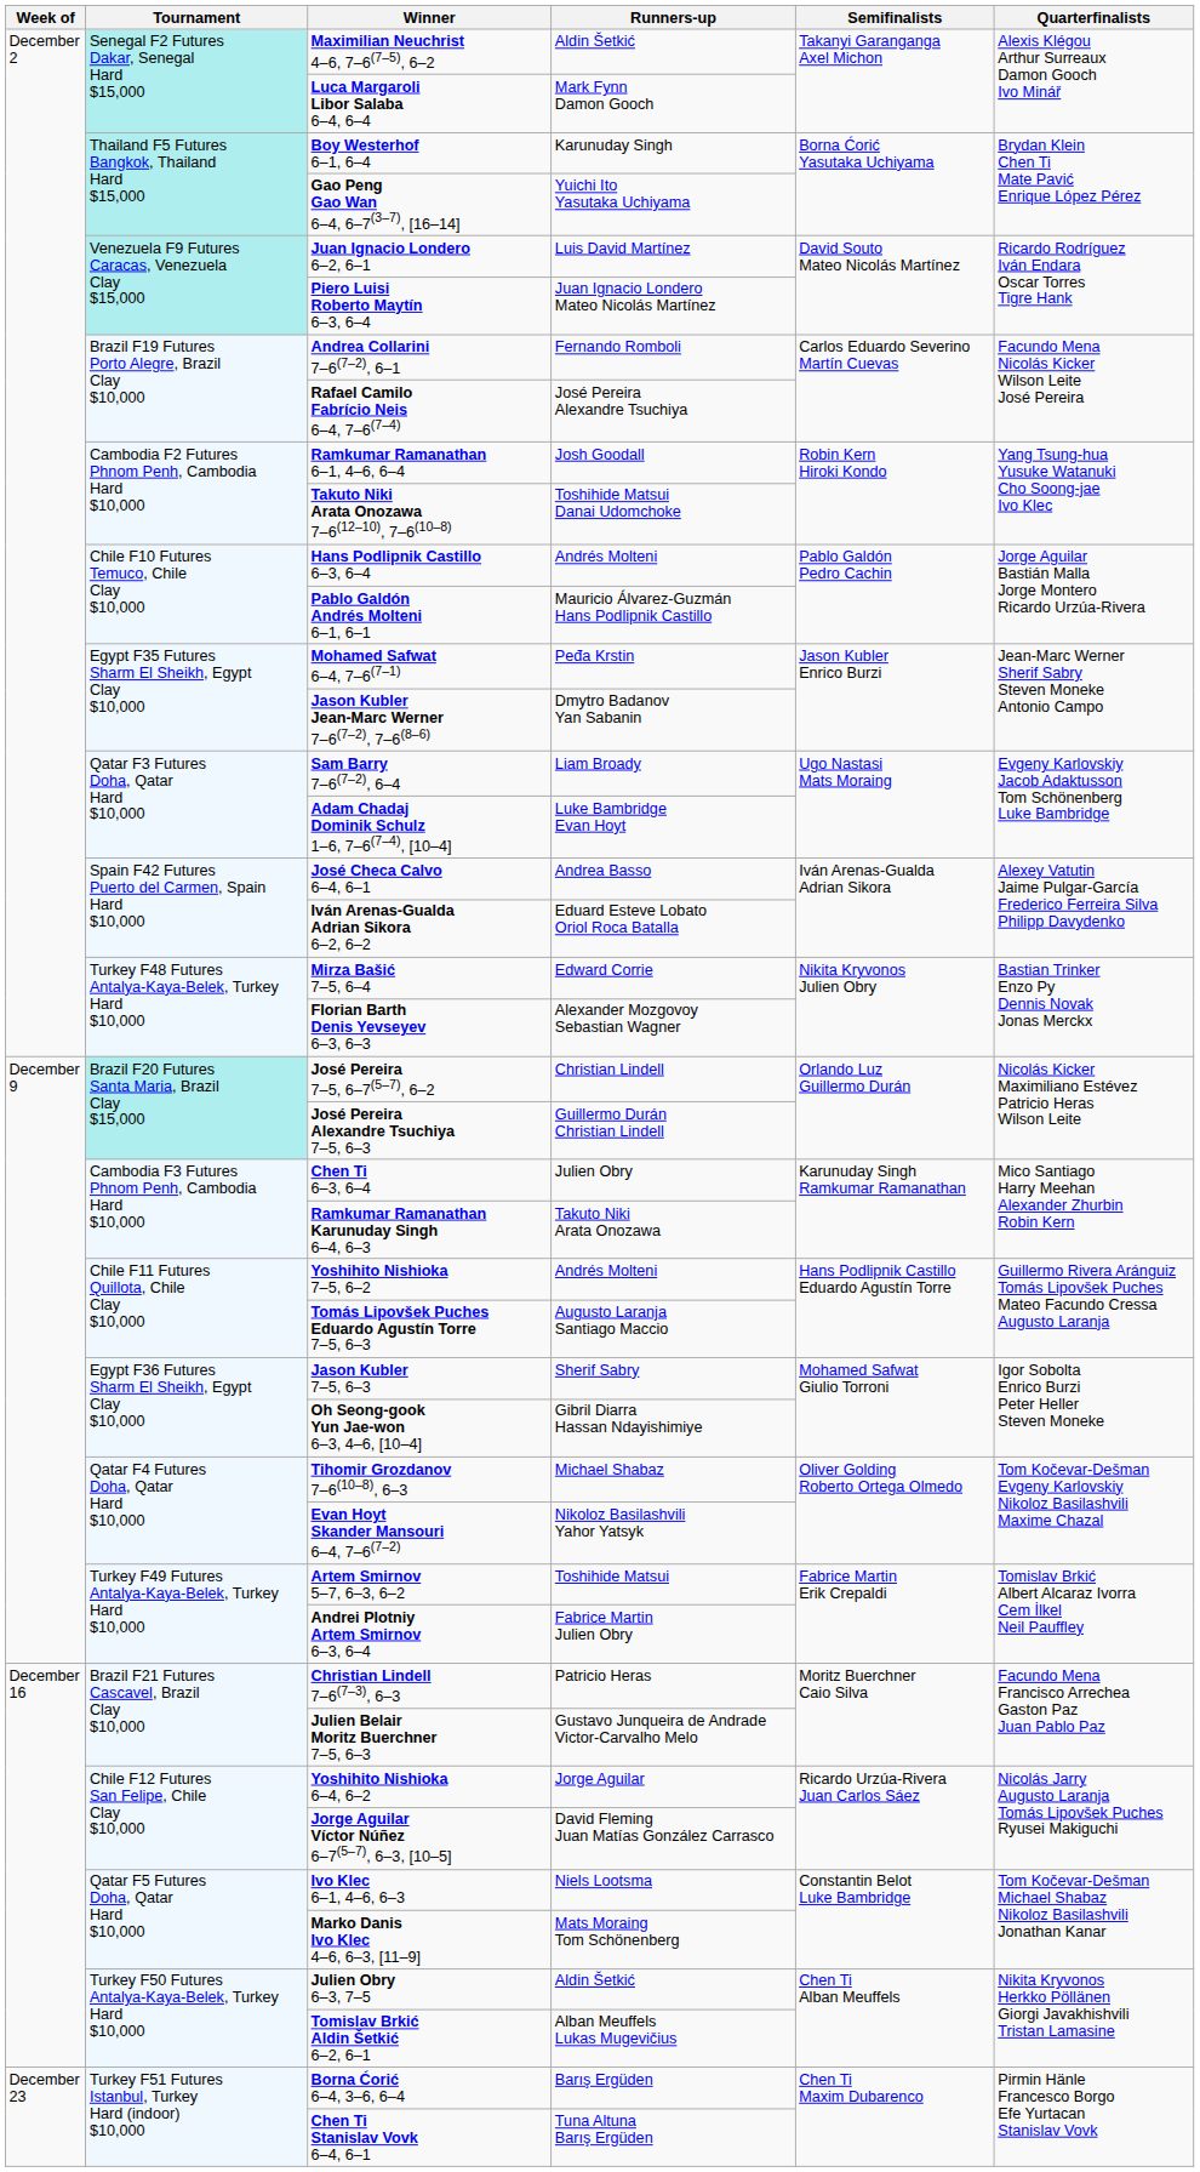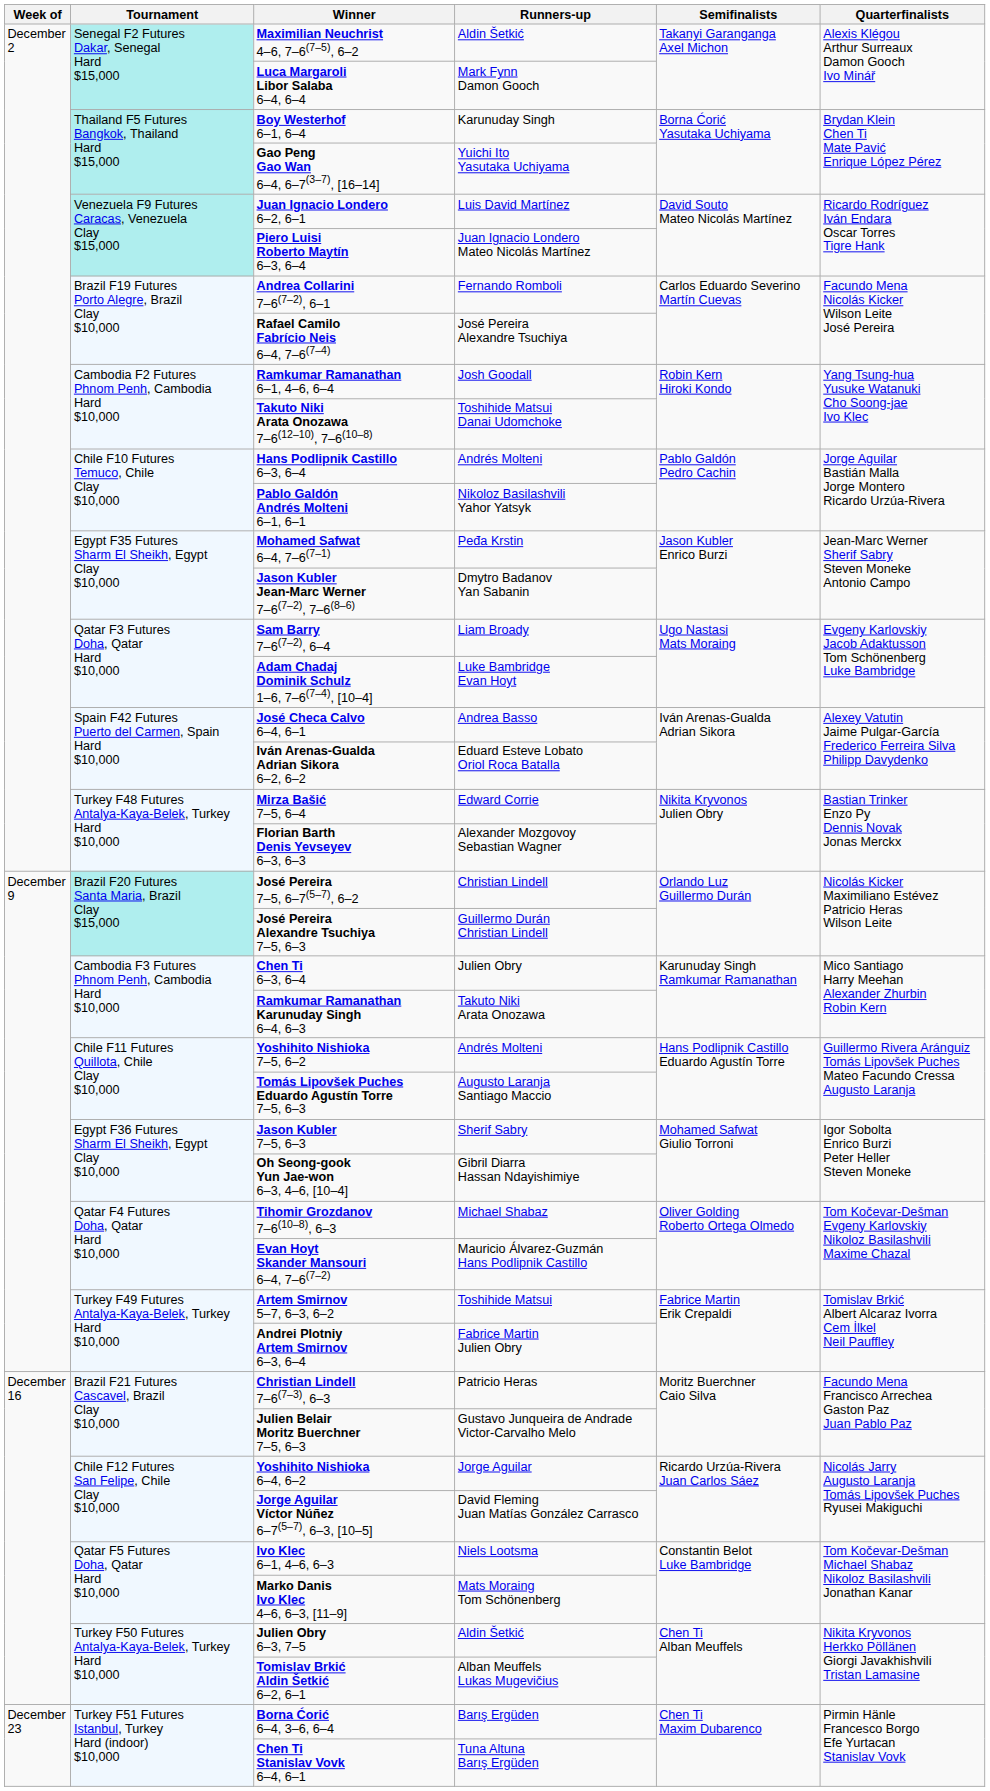 <table class="wikitable" style="font-size:85%;">
 <tr>
 <th width="65">Week of</th>
 <th style="width:190px;">Tournament</th>
 <th style="width:210px;">Winner</th>
 <th style="width:210px;">Runners-up</th>
 <th style="width:170px;">Semifinalists</th>
 <th style="width:170px;">Quarterfinalists</th>
 </tr>
 <tr valign=top>
 <td rowspan=20>December 2</td>
 <td rowspan=2 style="background:#afeeee;">Senegal F2 Futures<br> <a href='#'>Dakar</a>, Senegal<br>Hard<br>$15,000</td>
 <td> <strong><a href='#'>Maximilian Neuchrist</a></strong><br>4–6, 7–6<sup>(7–5)</sup>, 6–2</td>
 <td> <a href='#'>Aldin Šetkić</a></td>
 <td rowspan=2> <a href='#'>Takanyi Garanganga</a><br> <a href='#'>Axel Michon</a></td>
 <td rowspan=2> <a href='#'>Alexis Klégou</a><br> Arthur Surreaux<br> Damon Gooch<br> <a href='#'>Ivo Minář</a></td>
 </tr>
 <tr valign=top>
 <td> <strong><a href='#'>Luca Margaroli</a></strong><br> <strong>Libor Salaba</strong><br>6–4, 6–4</td>
 <td> <a href='#'>Mark Fynn</a><br> Damon Gooch</td>
 </tr>
 <tr valign=top>
 <td rowspan=2 style="background:#afeeee;">Thailand F5 Futures<br> <a href='#'>Bangkok</a>, Thailand<br>Hard<br>$15,000</td>
 <td> <strong><a href='#'>Boy Westerhof</a></strong><br>6–1, 6–4</td>
 <td> Karunuday Singh</td>
 <td rowspan=2> <a href='#'>Borna Ćorić</a><br> <a href='#'>Yasutaka Uchiyama</a></td>
 <td rowspan=2> <a href='#'>Brydan Klein</a><br> <a href='#'>Chen Ti</a><br> <a href='#'>Mate Pavić</a><br> <a href='#'>Enrique López Pérez</a></td>
 </tr>
 <tr valign=top>
 <td> <strong>Gao Peng</strong><br> <strong><a href='#'>Gao Wan</a></strong><br>6–4, 6–7<sup>(3–7)</sup>, [16–14]</td>
 <td> <a href='#'>Yuichi Ito</a><br> <a href='#'>Yasutaka Uchiyama</a></td>
 </tr>
 <tr valign=top>
 <td rowspan=2 style="background:#afeeee;">Venezuela F9 Futures<br> <a href='#'>Caracas</a>, Venezuela<br>Clay<br>$15,000</td>
 <td> <strong><a href='#'>Juan Ignacio Londero</a></strong><br>6–2, 6–1</td>
 <td> <a href='#'>Luis David Martínez</a></td>
 <td rowspan=2> <a href='#'>David Souto</a><br> Mateo Nicolás Martínez</td>
 <td rowspan=2> <a href='#'>Ricardo Rodríguez</a><br> <a href='#'>Iván Endara</a><br> Oscar Torres<br> <a href='#'>Tigre Hank</a></td>
 </tr>
 <tr valign=top>
 <td> <strong><a href='#'>Piero Luisi</a></strong><br> <strong><a href='#'>Roberto Maytín</a></strong><br>6–3, 6–4</td>
 <td> <a href='#'>Juan Ignacio Londero</a><br> Mateo Nicolás Martínez</td>
 </tr>
 <tr valign=top>
 <td rowspan=2 style="background:#f0f8ff;">Brazil F19 Futures<br> <a href='#'>Porto Alegre</a>, Brazil<br>Clay<br>$10,000</td>
 <td> <strong><a href='#'>Andrea Collarini</a></strong><br>7–6<sup>(7–2)</sup>, 6–1</td>
 <td> <a href='#'>Fernando Romboli</a></td>
 <td rowspan=2> Carlos Eduardo Severino<br> <a href='#'>Martín Cuevas</a></td>
 <td rowspan=2> <a href='#'>Facundo Mena</a><br> <a href='#'>Nicolás Kicker</a><br> Wilson Leite<br> José Pereira</td>
 </tr>
 <tr valign=top>
 <td> <strong>Rafael Camilo</strong><br> <strong><a href='#'>Fabrício Neis</a></strong><br>6–4, 7–6<sup>(7–4)</sup></td>
 <td> José Pereira<br> Alexandre Tsuchiya</td>
 </tr>
 <tr valign=top>
 <td rowspan=2 style="background:#f0f8ff;">Cambodia F2 Futures<br> <a href='#'>Phnom Penh</a>, Cambodia<br>Hard<br>$10,000</td>
 <td> <strong><a href='#'>Ramkumar Ramanathan</a></strong><br>6–1, 4–6, 6–4</td>
 <td> <a href='#'>Josh Goodall</a></td>
 <td rowspan=2> <a href='#'>Robin Kern</a><br> <a href='#'>Hiroki Kondo</a></td>
 <td rowspan=2> <a href='#'>Yang Tsung-hua</a><br> <a href='#'>Yusuke Watanuki</a><br> <a href='#'>Cho Soong-jae</a><br> <a href='#'>Ivo Klec</a></td>
 </tr>
 <tr valign=top>
 <td> <strong><a href='#'>Takuto Niki</a></strong><br> <strong>Arata Onozawa</strong><br>7–6<sup>(12–10)</sup>, 7–6<sup>(10–8)</sup></td>
 <td> <a href='#'>Toshihide Matsui</a><br> <a href='#'>Danai Udomchoke</a></td>
 </tr>
 <tr valign=top>
 <td rowspan=2 style="background:#f0f8ff;">Chile F10 Futures<br> <a href='#'>Temuco</a>, Chile<br>Clay<br>$10,000</td>
 <td> <strong><a href='#'>Hans Podlipnik Castillo</a></strong><br>6–3, 6–4</td>
 <td> <a href='#'>Andrés Molteni</a></td>
 <td rowspan=2> <a href='#'>Pablo Galdón</a><br> <a href='#'>Pedro Cachin</a></td>
 <td rowspan=2> <a href='#'>Jorge Aguilar</a><br> Bastián Malla<br> Jorge Montero<br> Ricardo Urzúa-Rivera</td>
 </tr>
 <tr valign=top>
 <td> <strong><a href='#'>Pablo Galdón</a></strong><br> <strong><a href='#'>Andrés Molteni</a></strong><br>6–1, 6–1</td>
-<td> Mauricio Álvarez-Guzmán<br> <a href='#'>Hans Podlipnik Castillo</a></td>
+<td> <a href='#'>Nikoloz Basilashvili</a><br> Yahor Yatsyk</td>
 </tr>
 <tr valign=top>
 <td rowspan=2 style="background:#f0f8ff;">Egypt F35 Futures<br> <a href='#'>Sharm El Sheikh</a>, Egypt<br>Clay<br>$10,000</td>
 <td> <strong><a href='#'>Mohamed Safwat</a></strong><br>6–4, 7–6<sup>(7–1)</sup></td>
 <td> <a href='#'>Peđa Krstin</a></td>
 <td rowspan=2> <a href='#'>Jason Kubler</a><br> Enrico Burzi</td>
 <td rowspan=2> Jean-Marc Werner<br> <a href='#'>Sherif Sabry</a><br> Steven Moneke<br> Antonio Campo</td>
 </tr>
 <tr valign=top>
 <td> <strong><a href='#'>Jason Kubler</a></strong><br> <strong>Jean-Marc Werner</strong><br>7–6<sup>(7–2)</sup>, 7–6<sup>(8–6)</sup></td>
 <td> Dmytro Badanov<br> Yan Sabanin</td>
 </tr>
 <tr valign=top>
 <td rowspan=2 style="background:#f0f8ff;">Qatar F3 Futures<br> <a href='#'>Doha</a>, Qatar<br>Hard<br>$10,000</td>
 <td> <strong><a href='#'>Sam Barry</a></strong><br>7–6<sup>(7–2)</sup>, 6–4</td>
 <td> <a href='#'>Liam Broady</a></td>
 <td rowspan=2> <a href='#'>Ugo Nastasi</a><br> <a href='#'>Mats Moraing</a></td>
 <td rowspan=2> <a href='#'>Evgeny Karlovskiy</a><br> <a href='#'>Jacob Adaktusson</a><br> Tom Schönenberg<br> <a href='#'>Luke Bambridge</a></td>
 </tr>
 <tr valign=top>
 <td> <strong><a href='#'>Adam Chadaj</a></strong><br> <strong><a href='#'>Dominik Schulz</a></strong><br>1–6, 7–6<sup>(7–4)</sup>, [10–4]</td>
 <td> <a href='#'>Luke Bambridge</a><br> <a href='#'>Evan Hoyt</a></td>
 </tr>
 <tr valign=top>
 <td rowspan=2 style="background:#f0f8ff;">Spain F42 Futures<br> <a href='#'>Puerto del Carmen</a>, Spain<br>Hard<br>$10,000</td>
 <td> <strong><a href='#'>José Checa Calvo</a></strong><br>6–4, 6–1</td>
 <td> <a href='#'>Andrea Basso</a></td>
 <td rowspan=2> Iván Arenas-Gualda<br> Adrian Sikora</td>
 <td rowspan=2> <a href='#'>Alexey Vatutin</a><br> Jaime Pulgar-García<br> <a href='#'>Frederico Ferreira Silva</a><br> <a href='#'>Philipp Davydenko</a></td>
 </tr>
 <tr valign=top>
 <td> <strong>Iván Arenas-Gualda</strong><br> <strong>Adrian Sikora</strong><br>6–2, 6–2</td>
 <td> Eduard Esteve Lobato<br> <a href='#'>Oriol Roca Batalla</a></td>
 </tr>
 <tr valign=top>
 <td rowspan=2 style="background:#f0f8ff;">Turkey F48 Futures<br> <a href='#'>Antalya-Kaya-Belek</a>, Turkey<br>Hard<br>$10,000</td>
 <td> <strong><a href='#'>Mirza Bašić</a></strong><br>7–5, 6–4</td>
 <td> <a href='#'>Edward Corrie</a></td>
 <td rowspan=2> <a href='#'>Nikita Kryvonos</a><br> Julien Obry</td>
 <td rowspan=2> <a href='#'>Bastian Trinker</a><br> Enzo Py<br> <a href='#'>Dennis Novak</a><br> Jonas Merckx</td>
 </tr>
 <tr valign=top>
 <td> <strong>Florian Barth</strong><br> <strong><a href='#'>Denis Yevseyev</a></strong><br>6–3, 6–3</td>
 <td> Alexander Mozgovoy<br> Sebastian Wagner</td>
 </tr>
 <tr valign=top>
 <td rowspan=12>December 9</td>
 <td rowspan=2 style="background:#afeeee;">Brazil F20 Futures<br> <a href='#'>Santa Maria</a>, Brazil<br>Clay<br>$15,000</td>
 <td> <strong>José Pereira</strong><br>7–5, 6–7<sup>(5–7)</sup>, 6–2</td>
 <td> <a href='#'>Christian Lindell</a></td>
 <td rowspan=2> <a href='#'>Orlando Luz</a><br> <a href='#'>Guillermo Durán</a></td>
 <td rowspan=2> <a href='#'>Nicolás Kicker</a><br> Maximiliano Estévez<br> Patricio Heras<br> Wilson Leite</td>
 </tr>
 <tr valign=top>
 <td> <strong>José Pereira</strong><br> <strong>Alexandre Tsuchiya</strong><br>7–5, 6–3</td>
 <td> <a href='#'>Guillermo Durán</a><br> <a href='#'>Christian Lindell</a></td>
 </tr>
 <tr valign=top>
 <td rowspan=2 style="background:#f0f8ff;">Cambodia F3 Futures<br> <a href='#'>Phnom Penh</a>, Cambodia<br>Hard<br>$10,000</td>
 <td> <strong><a href='#'>Chen Ti</a></strong><br>6–3, 6–4</td>
 <td> Julien Obry</td>
 <td rowspan=2> Karunuday Singh<br> <a href='#'>Ramkumar Ramanathan</a></td>
 <td rowspan=2> Mico Santiago<br> Harry Meehan<br> <a href='#'>Alexander Zhurbin</a><br> <a href='#'>Robin Kern</a></td>
 </tr>
 <tr valign=top>
 <td> <strong><a href='#'>Ramkumar Ramanathan</a></strong><br> <strong>Karunuday Singh</strong><br>6–4, 6–3</td>
 <td> <a href='#'>Takuto Niki</a><br> Arata Onozawa</td>
 </tr>
 <tr valign=top>
 <td rowspan=2 style="background:#f0f8ff;">Chile F11 Futures<br> <a href='#'>Quillota</a>, Chile<br>Clay<br>$10,000</td>
 <td> <strong><a href='#'>Yoshihito Nishioka</a></strong><br>7–5, 6–2</td>
 <td> <a href='#'>Andrés Molteni</a></td>
 <td rowspan=2> <a href='#'>Hans Podlipnik Castillo</a><br> Eduardo Agustín Torre</td>
 <td rowspan=2> <a href='#'>Guillermo Rivera Aránguiz</a><br> <a href='#'>Tomás Lipovšek Puches</a><br> Mateo Facundo Cressa<br> <a href='#'>Augusto Laranja</a></td>
 </tr>
 <tr valign=top>
 <td> <strong><a href='#'>Tomás Lipovšek Puches</a></strong><br> <strong>Eduardo Agustín Torre</strong><br>7–5, 6–3</td>
 <td> <a href='#'>Augusto Laranja</a><br> Santiago Maccio</td>
 </tr>
 <tr valign=top>
 <td rowspan=2 style="background:#f0f8ff;">Egypt F36 Futures<br> <a href='#'>Sharm El Sheikh</a>, Egypt<br>Clay<br>$10,000</td>
 <td> <strong><a href='#'>Jason Kubler</a></strong><br>7–5, 6–3</td>
 <td> <a href='#'>Sherif Sabry</a></td>
 <td rowspan=2> <a href='#'>Mohamed Safwat</a><br> Giulio Torroni</td>
 <td rowspan=2> Igor Sobolta<br> Enrico Burzi<br> Peter Heller<br> Steven Moneke</td>
 </tr>
 <tr valign=top>
 <td> <strong>Oh Seong-gook</strong><br> <strong>Yun Jae-won</strong><br>6–3, 4–6, [10–4]</td>
 <td> Gibril Diarra<br> Hassan Ndayishimiye</td>
 </tr>
 <tr valign=top>
 <td rowspan=2 style="background:#f0f8ff;">Qatar F4 Futures<br> <a href='#'>Doha</a>, Qatar<br>Hard<br>$10,000</td>
 <td> <strong><a href='#'>Tihomir Grozdanov</a></strong><br>7–6<sup>(10–8)</sup>, 6–3</td>
 <td> <a href='#'>Michael Shabaz</a></td>
 <td rowspan=2> <a href='#'>Oliver Golding</a><br> <a href='#'>Roberto Ortega Olmedo</a></td>
 <td rowspan=2> <a href='#'>Tom Kočevar-Dešman</a><br> <a href='#'>Evgeny Karlovskiy</a><br> <a href='#'>Nikoloz Basilashvili</a><br> <a href='#'>Maxime Chazal</a></td>
 </tr>
 <tr valign=top>
 <td> <strong><a href='#'>Evan Hoyt</a></strong><br> <strong><a href='#'>Skander Mansouri</a></strong><br>6–4, 7–6<sup>(7–2)</sup></td>
-<td> <a href='#'>Nikoloz Basilashvili</a><br> Yahor Yatsyk</td>
+<td> Mauricio Álvarez-Guzmán<br> <a href='#'>Hans Podlipnik Castillo</a></td>
 </tr>
 <tr valign=top>
 <td rowspan=2 style="background:#f0f8ff;">Turkey F49 Futures<br> <a href='#'>Antalya-Kaya-Belek</a>, Turkey<br>Hard<br>$10,000</td>
 <td> <strong><a href='#'>Artem Smirnov</a></strong><br>5–7, 6–3, 6–2</td>
 <td> <a href='#'>Toshihide Matsui</a></td>
 <td rowspan=2> <a href='#'>Fabrice Martin</a><br> Erik Crepaldi</td>
 <td rowspan=2> <a href='#'>Tomislav Brkić</a><br> Albert Alcaraz Ivorra<br> <a href='#'>Cem İlkel</a><br> <a href='#'>Neil Pauffley</a></td>
 </tr>
 <tr valign=top>
 <td> <strong>Andrei Plotniy</strong><br> <strong><a href='#'>Artem Smirnov</a></strong><br>6–3, 6–4</td>
 <td> <a href='#'>Fabrice Martin</a><br> Julien Obry</td>
 </tr>
 <tr valign=top>
 <td rowspan=8>December 16</td>
 <td rowspan=2 style="background:#f0f8ff;">Brazil F21 Futures<br> <a href='#'>Cascavel</a>, Brazil<br>Clay<br>$10,000</td>
 <td> <strong><a href='#'>Christian Lindell</a></strong><br>7–6<sup>(7–3)</sup>, 6–3</td>
 <td> Patricio Heras</td>
 <td rowspan=2> Moritz Buerchner<br> Caio Silva</td>
 <td rowspan=2> <a href='#'>Facundo Mena</a><br> Francisco Arrechea<br> Gaston Paz<br> <a href='#'>Juan Pablo Paz</a></td>
 </tr>
 <tr valign=top>
 <td> <strong>Julien Belair</strong><br> <strong>Moritz Buerchner</strong><br>7–5, 6–3</td>
 <td> Gustavo Junqueira de Andrade<br> Victor-Carvalho Melo</td>
 </tr>
 <tr valign=top>
 <td rowspan=2 style="background:#f0f8ff;">Chile F12 Futures<br> <a href='#'>San Felipe</a>, Chile<br>Clay<br>$10,000</td>
 <td> <strong><a href='#'>Yoshihito Nishioka</a></strong><br>6–4, 6–2</td>
 <td> <a href='#'>Jorge Aguilar</a></td>
 <td rowspan=2> Ricardo Urzúa-Rivera<br> <a href='#'>Juan Carlos Sáez</a></td>
 <td rowspan=2> <a href='#'>Nicolás Jarry</a><br> <a href='#'>Augusto Laranja</a><br> <a href='#'>Tomás Lipovšek Puches</a><br> Ryusei Makiguchi</td>
 </tr>
 <tr valign=top>
 <td> <strong><a href='#'>Jorge Aguilar</a></strong><br> <strong>Víctor Núñez</strong><br>6–7<sup>(5–7)</sup>, 6–3, [10–5]</td>
 <td> David Fleming<br> Juan Matías González Carrasco</td>
 </tr>
 <tr valign=top>
 <td rowspan=2 style="background:#f0f8ff;">Qatar F5 Futures<br> <a href='#'>Doha</a>, Qatar<br>Hard<br>$10,000</td>
 <td> <strong><a href='#'>Ivo Klec</a></strong><br>6–1, 4–6, 6–3</td>
 <td> <a href='#'>Niels Lootsma</a></td>
 <td rowspan=2> Constantin Belot<br> <a href='#'>Luke Bambridge</a></td>
 <td rowspan=2> <a href='#'>Tom Kočevar-Dešman</a><br> <a href='#'>Michael Shabaz</a><br> <a href='#'>Nikoloz Basilashvili</a><br> Jonathan Kanar</td>
 </tr>
 <tr valign=top>
 <td> <strong>Marko Danis</strong><br> <strong><a href='#'>Ivo Klec</a></strong><br>4–6, 6–3, [11–9]</td>
 <td> <a href='#'>Mats Moraing</a><br> Tom Schönenberg</td>
 </tr>
 <tr valign=top>
 <td rowspan=2 style="background:#f0f8ff;">Turkey F50 Futures<br> <a href='#'>Antalya-Kaya-Belek</a>, Turkey<br>Hard<br>$10,000</td>
 <td> <strong>Julien Obry</strong><br>6–3, 7–5</td>
 <td> <a href='#'>Aldin Šetkić</a></td>
 <td rowspan=2> <a href='#'>Chen Ti</a><br> Alban Meuffels</td>
 <td rowspan=2> <a href='#'>Nikita Kryvonos</a><br> <a href='#'>Herkko Pöllänen</a><br> Giorgi Javakhishvili<br> <a href='#'>Tristan Lamasine</a></td>
 </tr>
 <tr valign=top>
 <td> <strong><a href='#'>Tomislav Brkić</a></strong><br> <strong><a href='#'>Aldin Šetkić</a></strong><br>6–2, 6–1</td>
 <td> Alban Meuffels<br> <a href='#'>Lukas Mugevičius</a></td>
 </tr>
 <tr valign=top>
 <td rowspan=2>December 23</td>
 <td rowspan=2 style="background:#f0f8ff;">Turkey F51 Futures<br> <a href='#'>Istanbul</a>, Turkey<br>Hard (indoor)<br>$10,000</td>
 <td> <strong><a href='#'>Borna Ćorić</a></strong><br>6–4, 3–6, 6–4</td>
 <td> <a href='#'>Barış Ergüden</a></td>
 <td rowspan=2> <a href='#'>Chen Ti</a><br> <a href='#'>Maxim Dubarenco</a></td>
 <td rowspan=2> Pirmin Hänle<br> Francesco Borgo<br> Efe Yurtacan<br> <a href='#'>Stanislav Vovk</a></td>
 </tr>
 <tr valign=top>
 <td> <strong><a href='#'>Chen Ti</a></strong><br> <strong><a href='#'>Stanislav Vovk</a></strong><br>6–4, 6–1</td>
 <td> <a href='#'>Tuna Altuna</a><br> <a href='#'>Barış Ergüden</a></td>
 </tr>
 </table>
